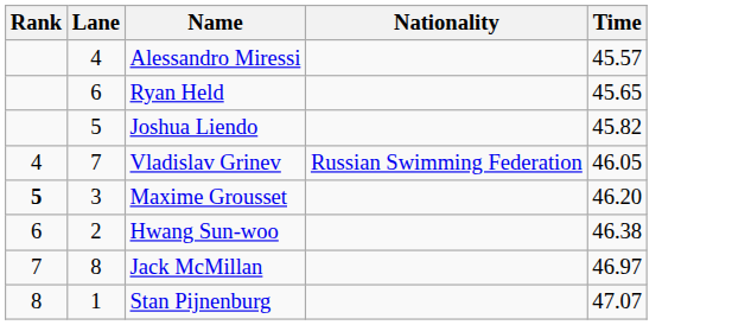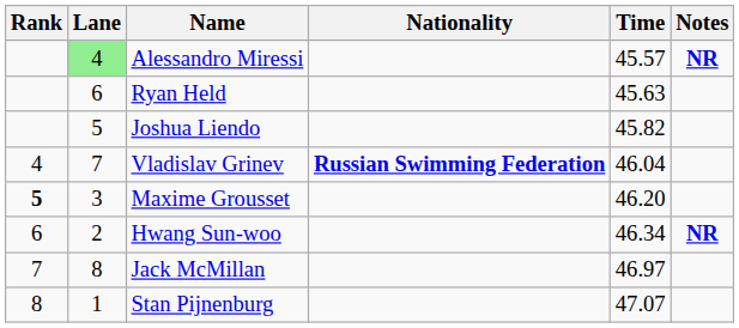 <table class="wikitable sortable" style="text-align:center">
 <tr>
 <th>Rank</th>
 <th>Lane</th>
 <th>Name</th>
 <th>Nationality</th>
 <th>Time</th>
+<th>Notes</th>
 </tr>
 <tr>
 <td></td>
-<td>4</td>
+<td style="background: lightgreen;">4</td>
 <td align=left><a href='#'>Alessandro Miressi</a></td>
 <td align=left></td>
 <td>45.57</td>
+<td><strong><a href='#'>NR</a></strong></td>
 </tr>
 <tr>
 <td></td>
 <td>6</td>
 <td align=left><a href='#'>Ryan Held</a></td>
 <td align=left></td>
-<td>45.65</td>
+<td>45.63</td>
+<td></td>
 </tr>
 <tr>
 <td></td>
 <td>5</td>
 <td align=left><a href='#'>Joshua Liendo</a></td>
 <td align=left></td>
 <td>45.82</td>
+<td></td>
 </tr>
 <tr>
 <td>4</td>
 <td>7</td>
 <td align=left><a href='#'>Vladislav Grinev</a></td>
-<td align=left><a href='#'>Russian Swimming Federation</a></td>
-<td>46.05</td>
+<td align=left><strong><a href='#'>Russian Swimming Federation</a></strong></td>
+<td>46.04</td>
+<td></td>
 </tr>
 <tr>
 <td><strong>5</strong></td>
 <td>3</td>
 <td align=left><a href='#'>Maxime Grousset</a></td>
 <td align=left></td>
 <td>46.20</td>
+<td></td>
 </tr>
 <tr>
 <td>6</td>
 <td>2</td>
 <td align=left><a href='#'>Hwang Sun-woo</a></td>
 <td align=left></td>
-<td>46.38</td>
+<td>46.34</td>
+<td><strong><a href='#'>NR</a></strong></td>
 </tr>
 <tr>
 <td>7</td>
 <td>8</td>
 <td align=left><a href='#'>Jack McMillan</a></td>
 <td align=left></td>
 <td>46.97</td>
+<td></td>
 </tr>
 <tr>
 <td>8</td>
 <td>1</td>
 <td align=left><a href='#'>Stan Pijnenburg</a></td>
 <td align=left></td>
 <td>47.07</td>
+<td></td>
 </tr>
 </table>
